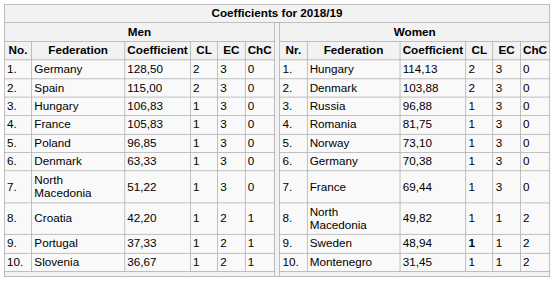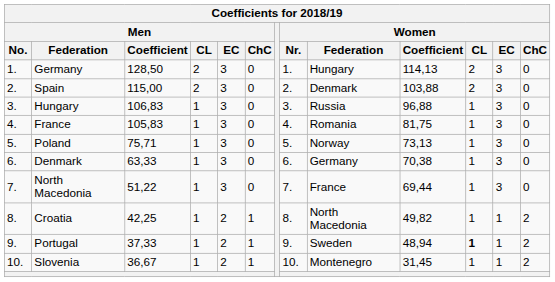 <table class="wikitable">
 <tr>
 <th colspan="15">Coefficients for 2018/19</th>
 </tr>
 <tr>
 <th colspan="6">Men</th>
 <th rowspan=13 style="text-align: center;"></th>
 <th colspan="7">Women</th>
 </tr>
 <tr>
 <th width="30">No.</th>
 <th width="120">Federation</th>
 <th width="30">Coefficient</th>
 <th width="30">CL</th>
 <th width="30">EC</th>
 <th width="30">ChC</th>
 <th width="30">Nr.</th>
 <th width="120">Federation</th>
 <th width="30">Coefficient</th>
 <th width="30">CL</th>
 <th width="30">EC</th>
 <th width="30">ChC</th>
 </tr>
 <tr>
 <td>1.</td>
 <td>Germany</td>
 <td>128,50</td>
 <td>2</td>
 <td>3</td>
 <td>0</td>
 <td>1.</td>
 <td>Hungary</td>
 <td>114,13</td>
 <td>2</td>
 <td>3</td>
 <td>0</td>
 </tr>
 <tr>
 <td>2.</td>
 <td>Spain</td>
 <td>115,00</td>
 <td>2</td>
 <td>3</td>
 <td>0</td>
 <td>2.</td>
 <td>Denmark</td>
 <td>103,88</td>
 <td>2</td>
 <td>3</td>
 <td>0</td>
 </tr>
 <tr>
 <td>3.</td>
 <td>Hungary</td>
 <td>106,83</td>
 <td>1</td>
 <td>3</td>
 <td>0</td>
 <td>3.</td>
 <td>Russia</td>
 <td>96,88</td>
 <td>1</td>
 <td>3</td>
 <td>0</td>
 </tr>
 <tr>
 <td>4.</td>
 <td>France</td>
 <td>105,83</td>
 <td>1</td>
 <td>3</td>
 <td>0</td>
 <td>4.</td>
 <td>Romania</td>
 <td>81,75</td>
 <td>1</td>
 <td>3</td>
 <td>0</td>
 </tr>
 <tr>
 <td>5.</td>
 <td>Poland</td>
-<td>96,85</td>
+<td>75,71</td>
 <td>1</td>
 <td>3</td>
 <td>0</td>
 <td>5.</td>
 <td>Norway</td>
-<td>73,10</td>
+<td>73,13</td>
 <td>1</td>
 <td>3</td>
 <td>0</td>
 </tr>
 <tr>
 <td>6.</td>
 <td>Denmark</td>
 <td>63,33</td>
 <td>1</td>
 <td>3</td>
 <td>0</td>
 <td>6.</td>
 <td>Germany</td>
 <td>70,38</td>
 <td>1</td>
 <td>3</td>
 <td>0</td>
 </tr>
 <tr>
 <td>7.</td>
 <td>North Macedonia</td>
 <td>51,22</td>
 <td>1</td>
 <td>3</td>
 <td>0</td>
 <td>7.</td>
 <td>France</td>
 <td>69,44</td>
 <td>1</td>
 <td>3</td>
 <td>0</td>
 </tr>
 <tr>
 <td>8.</td>
 <td>Croatia</td>
-<td>42,20</td>
+<td>42,25</td>
 <td>1</td>
 <td>2</td>
 <td>1</td>
 <td>8.</td>
 <td>North Macedonia</td>
 <td>49,82</td>
 <td>1</td>
 <td>1</td>
 <td>2</td>
 </tr>
 <tr>
 <td>9.</td>
 <td>Portugal</td>
 <td>37,33</td>
 <td>1</td>
 <td>2</td>
 <td>1</td>
 <td>9.</td>
 <td>Sweden</td>
 <td>48,94</td>
 <td><strong>1</strong></td>
 <td>1</td>
 <td>2</td>
 </tr>
 <tr>
 <td>10.</td>
 <td>Slovenia</td>
 <td>36,67</td>
 <td>1</td>
 <td>2</td>
 <td>1</td>
 <td>10.</td>
 <td>Montenegro</td>
 <td>31,45</td>
 <td>1</td>
 <td>1</td>
 <td>2</td>
 </tr>
 <tr>
 <th colspan="6"></th>
 <th colspan="6"></th>
 </tr>
 </table>
